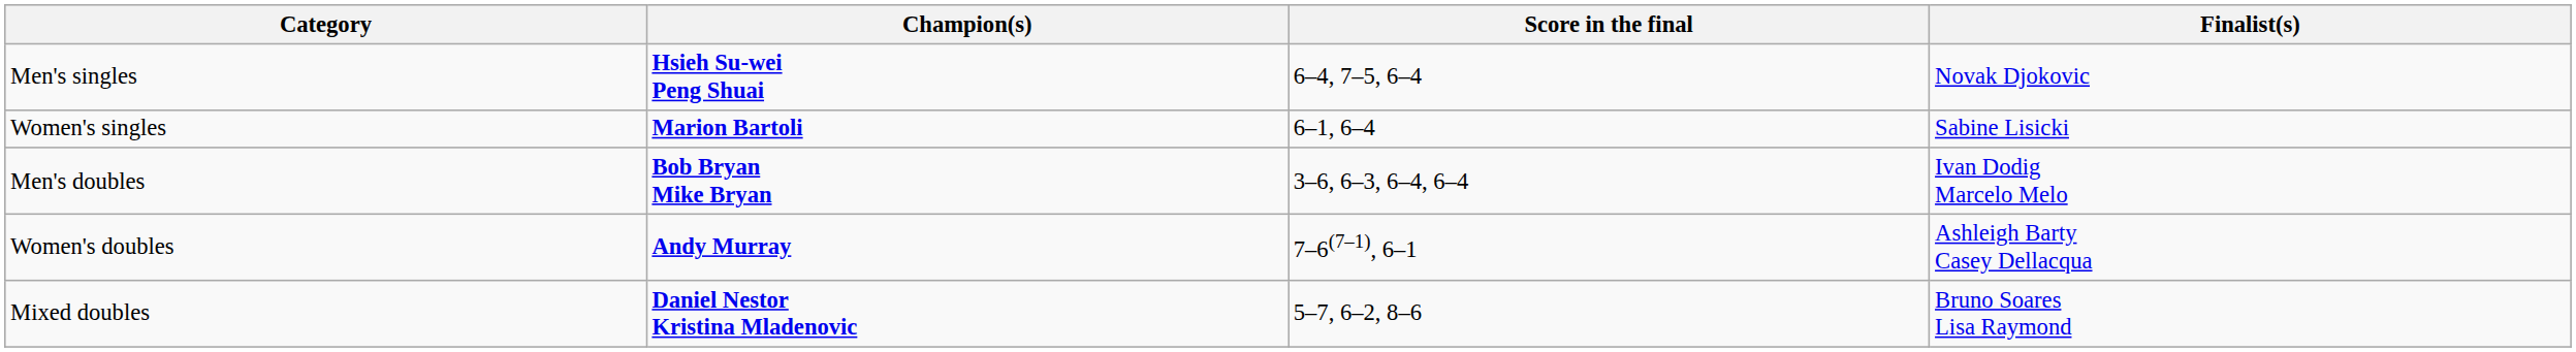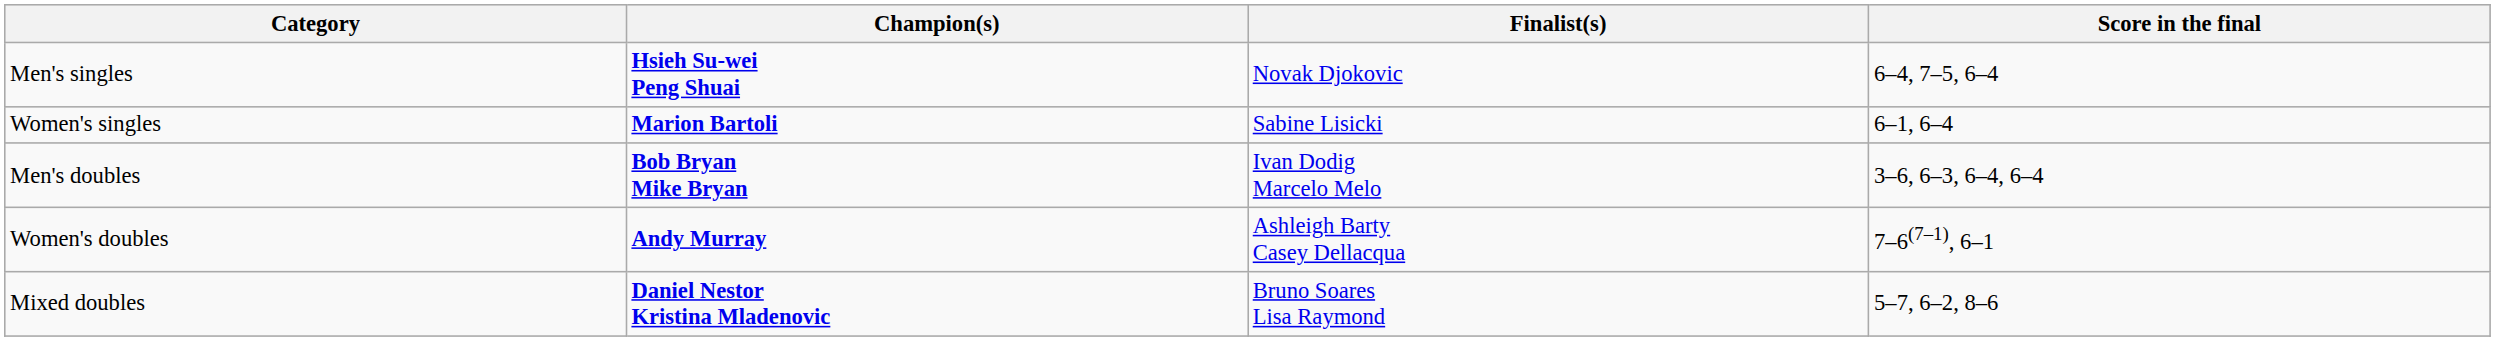 <table class="wikitable" style="font-size:90%;" width=100%>
 <tr>
 <th width=25%>Category</th>
 <th width=25%>Champion(s)</th>
+<th width=25%>Finalist(s)</th>
 <th width=25%>Score in the final</th>
-<th width=25%>Finalist(s)</th>
 </tr>
 <tr>
 <td>Men's singles</td>
 <td> <strong><a href='#'>Hsieh Su-wei</a></strong><br> <strong><a href='#'>Peng Shuai</a></strong></td>
+<td> <a href='#'>Novak Djokovic</a></td>
 <td>6–4, 7–5, 6–4</td>
-<td> <a href='#'>Novak Djokovic</a></td>
 </tr>
 <tr>
 <td>Women's singles</td>
 <td> <strong><a href='#'>Marion Bartoli</a></strong></td>
+<td> <a href='#'>Sabine Lisicki</a></td>
 <td>6–1, 6–4</td>
-<td> <a href='#'>Sabine Lisicki</a></td>
 </tr>
 <tr>
 <td>Men's doubles</td>
 <td> <strong><a href='#'>Bob Bryan</a></strong><br> <strong><a href='#'>Mike Bryan</a></strong></td>
+<td> <a href='#'>Ivan Dodig</a><br> <a href='#'>Marcelo Melo</a></td>
 <td>3–6, 6–3, 6–4, 6–4</td>
-<td> <a href='#'>Ivan Dodig</a><br> <a href='#'>Marcelo Melo</a></td>
 </tr>
 <tr>
 <td>Women's doubles</td>
 <td> <strong><a href='#'>Andy Murray</a></strong></td>
+<td> <a href='#'>Ashleigh Barty</a> <br>  <a href='#'>Casey Dellacqua</a></td>
 <td>7–6<sup>(7–1)</sup>, 6–1</td>
-<td> <a href='#'>Ashleigh Barty</a> <br>  <a href='#'>Casey Dellacqua</a></td>
 </tr>
 <tr>
 <td>Mixed doubles</td>
 <td> <strong><a href='#'>Daniel Nestor</a></strong> <br>  <strong><a href='#'>Kristina Mladenovic</a></strong></td>
+<td> <a href='#'>Bruno Soares</a> <br>  <a href='#'>Lisa Raymond</a></td>
 <td>5–7, 6–2, 8–6</td>
-<td> <a href='#'>Bruno Soares</a> <br>  <a href='#'>Lisa Raymond</a></td>
 </tr>
 </table>
